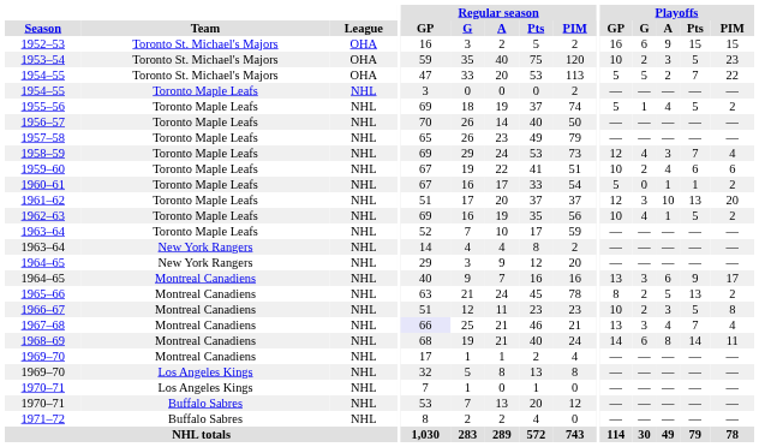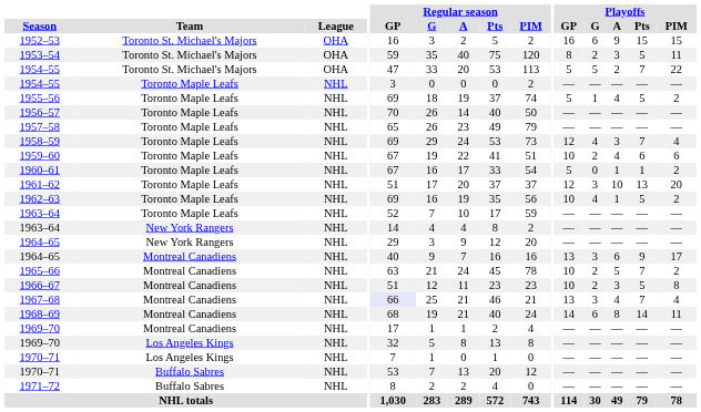 <table border="0" cellpadding="1" cellspacing="0" style="text-align:center; width:60em">
 <tr bgcolor="#e0e0e0">
 <th colspan="3" bgcolor="#ffffff"></th>
 <th rowspan="100" bgcolor="#ffffff"></th>
 <th colspan="5"><a href='#'>Regular season</a></th>
 <th rowspan="100" bgcolor="#ffffff"></th>
 <th colspan="5"><a href='#'>Playoffs</a></th>
 </tr>
 <tr bgcolor="#e0e0e0">
 <th><a href='#'>Season</a></th>
 <th>Team</th>
 <th>League</th>
 <th>GP</th>
 <th><a href='#'>G</a></th>
 <th><a href='#'>A</a></th>
 <th><a href='#'>Pts</a></th>
 <th><a href='#'>PIM</a></th>
 <th>GP</th>
 <th>G</th>
 <th>A</th>
 <th>Pts</th>
 <th>PIM</th>
 </tr>
 <tr>
 <td><a href='#'>1952–53</a></td>
 <td><a href='#'>Toronto St. Michael's Majors</a></td>
 <td><a href='#'>OHA</a></td>
 <td>16</td>
 <td>3</td>
 <td>2</td>
 <td>5</td>
 <td>2</td>
 <td>16</td>
 <td>6</td>
 <td>9</td>
 <td>15</td>
 <td>15</td>
 </tr>
 <tr bgcolor="#f0f0f0">
 <td><a href='#'>1953–54</a></td>
 <td>Toronto St. Michael's Majors</td>
 <td>OHA</td>
 <td>59</td>
 <td>35</td>
 <td>40</td>
 <td>75</td>
 <td>120</td>
-<td>10</td>
+<td>8</td>
 <td>2</td>
 <td>3</td>
 <td>5</td>
-<td>23</td>
+<td>11</td>
 </tr>
 <tr>
 <td><a href='#'>1954–55</a></td>
 <td>Toronto St. Michael's Majors</td>
 <td>OHA</td>
 <td>47</td>
 <td>33</td>
 <td>20</td>
 <td>53</td>
 <td>113</td>
 <td>5</td>
 <td>5</td>
 <td>2</td>
 <td>7</td>
 <td>22</td>
 </tr>
 <tr bgcolor="#f0f0f0">
 <td><a href='#'>1954–55</a></td>
 <td><a href='#'>Toronto Maple Leafs</a></td>
 <td><a href='#'>NHL</a></td>
 <td>3</td>
 <td>0</td>
 <td>0</td>
 <td>0</td>
 <td>2</td>
 <td>—</td>
 <td>—</td>
 <td>—</td>
 <td>—</td>
 <td>—</td>
 </tr>
 <tr>
 <td><a href='#'>1955–56</a></td>
 <td>Toronto Maple Leafs</td>
 <td>NHL</td>
 <td>69</td>
 <td>18</td>
 <td>19</td>
 <td>37</td>
 <td>74</td>
 <td>5</td>
 <td>1</td>
 <td>4</td>
 <td>5</td>
 <td>2</td>
 </tr>
 <tr bgcolor="#f0f0f0">
 <td><a href='#'>1956–57</a></td>
 <td>Toronto Maple Leafs</td>
 <td>NHL</td>
 <td>70</td>
 <td>26</td>
 <td>14</td>
 <td>40</td>
 <td>50</td>
 <td>—</td>
 <td>—</td>
 <td>—</td>
 <td>—</td>
 <td>—</td>
 </tr>
 <tr>
 <td><a href='#'>1957–58</a></td>
 <td>Toronto Maple Leafs</td>
 <td>NHL</td>
 <td>65</td>
 <td>26</td>
 <td>23</td>
 <td>49</td>
 <td>79</td>
 <td>—</td>
 <td>—</td>
 <td>—</td>
 <td>—</td>
 <td>—</td>
 </tr>
 <tr bgcolor="#f0f0f0">
 <td><a href='#'>1958–59</a></td>
 <td>Toronto Maple Leafs</td>
 <td>NHL</td>
 <td>69</td>
 <td>29</td>
 <td>24</td>
 <td>53</td>
 <td>73</td>
 <td>12</td>
 <td>4</td>
 <td>3</td>
 <td>7</td>
 <td>4</td>
 </tr>
 <tr>
 <td><a href='#'>1959–60</a></td>
 <td>Toronto Maple Leafs</td>
 <td>NHL</td>
 <td>67</td>
 <td>19</td>
 <td>22</td>
 <td>41</td>
 <td>51</td>
 <td>10</td>
 <td>2</td>
 <td>4</td>
 <td>6</td>
 <td>6</td>
 </tr>
 <tr bgcolor="#f0f0f0">
 <td><a href='#'>1960–61</a></td>
 <td>Toronto Maple Leafs</td>
 <td>NHL</td>
 <td>67</td>
 <td>16</td>
 <td>17</td>
 <td>33</td>
 <td>54</td>
 <td>5</td>
 <td>0</td>
 <td>1</td>
 <td>1</td>
 <td>2</td>
 </tr>
 <tr>
 <td><a href='#'>1961–62</a></td>
 <td>Toronto Maple Leafs</td>
 <td>NHL</td>
 <td>51</td>
 <td>17</td>
 <td>20</td>
 <td>37</td>
 <td>37</td>
 <td>12</td>
 <td>3</td>
 <td>10</td>
 <td>13</td>
 <td>20</td>
 </tr>
 <tr bgcolor="#f0f0f0">
 <td><a href='#'>1962–63</a></td>
 <td>Toronto Maple Leafs</td>
 <td>NHL</td>
 <td>69</td>
 <td>16</td>
 <td>19</td>
 <td>35</td>
 <td>56</td>
 <td>10</td>
 <td>4</td>
 <td>1</td>
 <td>5</td>
 <td>2</td>
 </tr>
 <tr>
 <td><a href='#'>1963–64</a></td>
 <td>Toronto Maple Leafs</td>
 <td>NHL</td>
 <td>52</td>
 <td>7</td>
 <td>10</td>
 <td>17</td>
 <td>59</td>
 <td>—</td>
 <td>—</td>
 <td>—</td>
 <td>—</td>
 <td>—</td>
 </tr>
 <tr bgcolor="#f0f0f0">
 <td>1963–64</td>
 <td><a href='#'>New York Rangers</a></td>
 <td>NHL</td>
 <td>14</td>
 <td>4</td>
 <td>4</td>
 <td>8</td>
 <td>2</td>
 <td>—</td>
 <td>—</td>
 <td>—</td>
 <td>—</td>
 <td>—</td>
 </tr>
 <tr>
 <td><a href='#'>1964–65</a></td>
 <td>New York Rangers</td>
 <td>NHL</td>
 <td>29</td>
 <td>3</td>
 <td>9</td>
 <td>12</td>
 <td>20</td>
 <td>—</td>
 <td>—</td>
 <td>—</td>
 <td>—</td>
 <td>—</td>
 </tr>
 <tr bgcolor="#f0f0f0">
 <td>1964–65</td>
 <td><a href='#'>Montreal Canadiens</a></td>
 <td>NHL</td>
 <td>40</td>
 <td>9</td>
 <td>7</td>
 <td>16</td>
 <td>16</td>
 <td>13</td>
 <td>3</td>
 <td>6</td>
 <td>9</td>
 <td>17</td>
 </tr>
 <tr>
 <td><a href='#'>1965–66</a></td>
 <td>Montreal Canadiens</td>
 <td>NHL</td>
 <td>63</td>
 <td>21</td>
 <td>24</td>
 <td>45</td>
 <td>78</td>
-<td>8</td>
+<td>10</td>
 <td>2</td>
 <td>5</td>
-<td>13</td>
+<td>7</td>
 <td>2</td>
 </tr>
 <tr bgcolor="#f0f0f0">
 <td><a href='#'>1966–67</a></td>
 <td>Montreal Canadiens</td>
 <td>NHL</td>
 <td>51</td>
 <td>12</td>
 <td>11</td>
 <td>23</td>
 <td>23</td>
 <td>10</td>
 <td>2</td>
 <td>3</td>
 <td>5</td>
 <td>8</td>
 </tr>
 <tr>
 <td><a href='#'>1967–68</a></td>
 <td>Montreal Canadiens</td>
 <td>NHL</td>
 <td style="background: lavender;">66</td>
 <td>25</td>
 <td>21</td>
 <td>46</td>
 <td>21</td>
 <td>13</td>
 <td>3</td>
 <td>4</td>
 <td>7</td>
 <td>4</td>
 </tr>
 <tr bgcolor="#f0f0f0">
 <td><a href='#'>1968–69</a></td>
 <td>Montreal Canadiens</td>
 <td>NHL</td>
 <td>68</td>
 <td>19</td>
 <td>21</td>
 <td>40</td>
 <td>24</td>
 <td>14</td>
 <td>6</td>
 <td>8</td>
 <td>14</td>
 <td>11</td>
 </tr>
 <tr>
 <td><a href='#'>1969–70</a></td>
 <td>Montreal Canadiens</td>
 <td>NHL</td>
 <td>17</td>
 <td>1</td>
 <td>1</td>
 <td>2</td>
 <td>4</td>
 <td>—</td>
 <td>—</td>
 <td>—</td>
 <td>—</td>
 <td>—</td>
 </tr>
 <tr bgcolor="#f0f0f0">
 <td>1969–70</td>
 <td><a href='#'>Los Angeles Kings</a></td>
 <td>NHL</td>
 <td>32</td>
 <td>5</td>
 <td>8</td>
 <td>13</td>
 <td>8</td>
 <td>—</td>
 <td>—</td>
 <td>—</td>
 <td>—</td>
 <td>—</td>
 </tr>
 <tr>
 <td><a href='#'>1970–71</a></td>
 <td>Los Angeles Kings</td>
 <td>NHL</td>
 <td>7</td>
 <td>1</td>
 <td>0</td>
 <td>1</td>
 <td>0</td>
 <td>—</td>
 <td>—</td>
 <td>—</td>
 <td>—</td>
 <td>—</td>
 </tr>
 <tr bgcolor="#f0f0f0">
 <td>1970–71</td>
 <td><a href='#'>Buffalo Sabres</a></td>
 <td>NHL</td>
 <td>53</td>
 <td>7</td>
 <td>13</td>
 <td>20</td>
 <td>12</td>
 <td>—</td>
 <td>—</td>
 <td>—</td>
 <td>—</td>
 <td>—</td>
 </tr>
 <tr>
 <td><a href='#'>1971–72</a></td>
 <td>Buffalo Sabres</td>
 <td>NHL</td>
 <td>8</td>
 <td>2</td>
 <td>2</td>
 <td>4</td>
 <td>0</td>
 <td>—</td>
 <td>—</td>
 <td>—</td>
 <td>—</td>
 <td>—</td>
 </tr>
 <tr bgcolor="#e0e0e0">
 <th colspan="3">NHL totals</th>
 <th>1,030</th>
 <th>283</th>
 <th>289</th>
 <th>572</th>
 <th>743</th>
 <th>114</th>
 <th>30</th>
 <th>49</th>
 <th>79</th>
 <th>78</th>
 </tr>
 </table>
